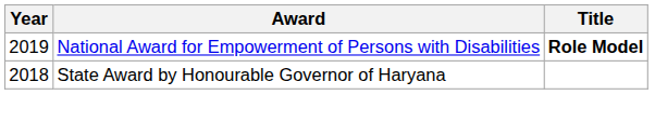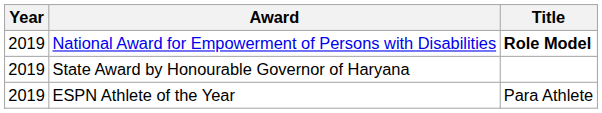 <table class="wikitable" style="font-size: 95%;">
 <tr>
 <th>Year</th>
 <th>Award</th>
 <th>Title</th>
 </tr>
 <tr style="background:#FFFFFF">
 <td align="center">2019</td>
 <td align="left"><a href='#'>National Award for Empowerment of Persons with Disabilities</a></td>
 <td align="left"><strong>Role Model</strong></td>
 </tr>
 <tr style="background:#FFFFFF">
-<td align="center">2018</td>
+<td align="center">2019</td>
 <td align="left">State Award by Honourable Governor of Haryana</td>
 <td align="left"></td>
 </tr>
+<tr style="background:#FFFFFF">
+<td align="center">2019</td>
+<td align="left">ESPN Athlete of the Year</td>
+<td align="left">Para Athlete</td>
+</tr>
 </table>
